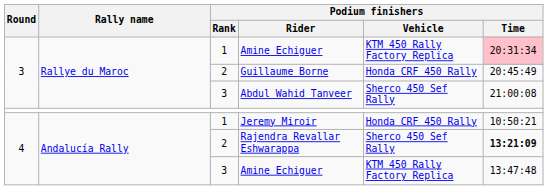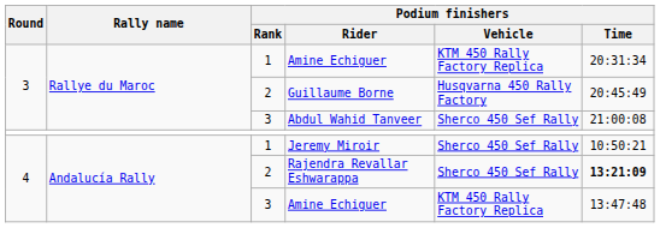 <table class="wikitable" style="font-size:85%;">
 <tr>
 <th rowspan=2>Round</th>
 <th style="width:22em" rowspan=2>Rally name</th>
 <th colspan=4>Podium finishers</th>
 </tr>
 <tr>
 <th>Rank</th>
 <th style="width:15em">Rider</th>
 <th style="width:15em">Vehicle</th>
 <th style="width:6em">Time</th>
 </tr>
 <tr>
 <td rowspan=3 align=center>3</td>
 <td rowspan=3> <a href='#'>Rallye du Maroc</a></td>
 <td align=center>1</td>
 <td> <a href='#'>Amine Echiguer</a></td>
 <td><a href='#'>KTM 450 Rally Factory Replica</a></td>
-<td align=center style="background: pink;">20:31:34</td>
+<td align=center>20:31:34</td>
 </tr>
 <tr>
 <td align=center>2</td>
 <td> <a href='#'>Guillaume Borne</a></td>
-<td><a href='#'>Honda CRF 450 Rally</a></td>
+<td><a href='#'>Husqvarna 450 Rally Factory</a></td>
 <td align=center>20:45:49</td>
 </tr>
 <tr>
 <td align=center>3</td>
 <td> <a href='#'>Abdul Wahid Tanveer</a></td>
 <td><a href='#'>Sherco 450 Sef Rally</a></td>
 <td align=center>21:00:08</td>
 </tr>
 <tr style="background:white;">
 <td colspan=6></td>
 </tr>
 <tr>
 <td rowspan="3" align="center">4</td>
 <td rowspan="3"> <a href='#'>Andalucía Rally</a></td>
 <td align=center>1</td>
 <td> <a href='#'>Jeremy Miroir</a></td>
-<td><a href='#'>Honda CRF 450 Rally</a></td>
+<td><a href='#'>Sherco 450 Sef Rally</a></td>
 <td align=center>10:50:21</td>
 </tr>
 <tr>
 <td align=center>2</td>
 <td> <a href='#'>Rajendra Revallar Eshwarappa</a></td>
 <td><a href='#'>Sherco 450 Sef Rally</a></td>
 <td align=center><strong>13:21:09</strong></td>
 </tr>
 <tr>
 <td align=center>3</td>
 <td> <a href='#'>Amine Echiguer</a></td>
 <td><a href='#'>KTM 450 Rally Factory Replica</a></td>
 <td align=center>13:47:48</td>
 </tr>
 </table>
